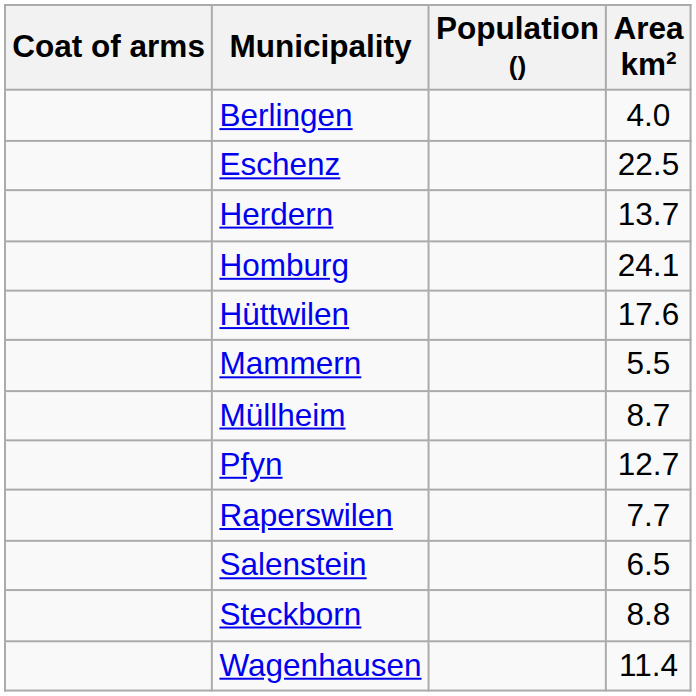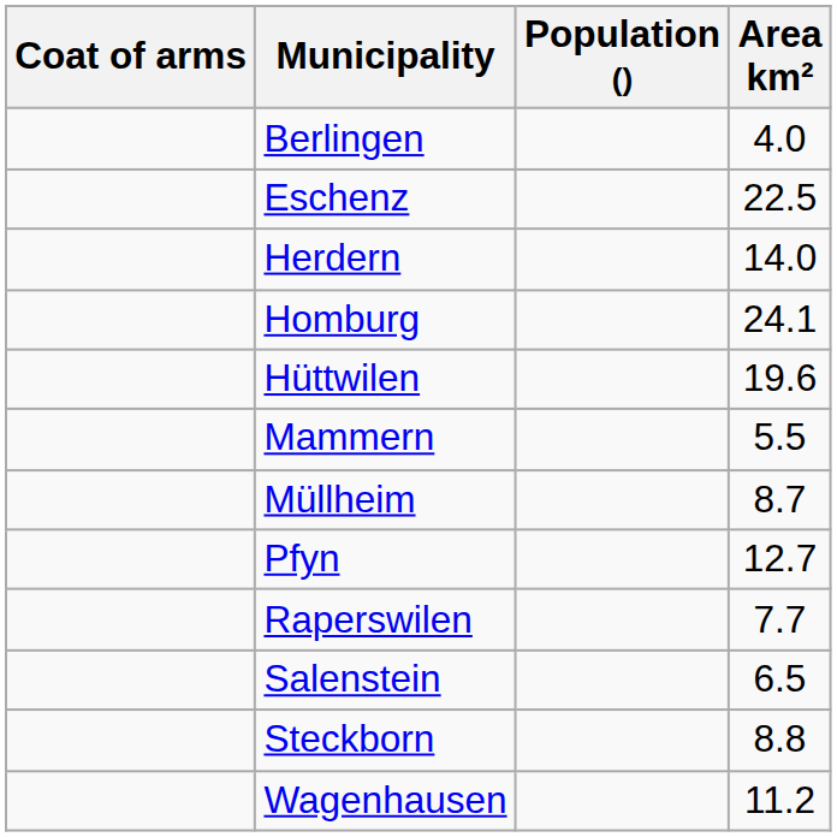 <table class="wikitable">
 <tr>
 <th>Coat of arms</th>
 <th>Municipality</th>
 <th>Population<br><small>()</small></th>
 <th>Area <br>km²</th>
 </tr>
 <tr>
 <td></td>
 <td><a href='#'>Berlingen</a></td>
 <td align="center"></td>
 <td align="center">4.0</td>
 </tr>
 <tr>
 <td></td>
 <td><a href='#'>Eschenz</a></td>
 <td align="center"></td>
 <td align="center">22.5</td>
 </tr>
 <tr>
 <td></td>
 <td><a href='#'>Herdern</a></td>
 <td align="center"></td>
-<td align="center">13.7</td>
+<td align="center">14.0</td>
 </tr>
 <tr>
 <td></td>
 <td><a href='#'>Homburg</a></td>
 <td align="center"></td>
 <td align="center">24.1</td>
 </tr>
 <tr>
 <td></td>
 <td><a href='#'>Hüttwilen</a></td>
 <td align="center"></td>
-<td align="center">17.6</td>
+<td align="center">19.6</td>
 </tr>
 <tr>
 <td></td>
 <td><a href='#'>Mammern</a></td>
 <td align="center"></td>
 <td align="center">5.5</td>
 </tr>
 <tr>
 <td></td>
 <td><a href='#'>Müllheim</a></td>
 <td align="center"></td>
 <td align="center">8.7</td>
 </tr>
 <tr>
 <td></td>
 <td><a href='#'>Pfyn</a></td>
 <td align="center"></td>
 <td align="center">12.7</td>
 </tr>
 <tr>
 <td></td>
 <td><a href='#'>Raperswilen</a></td>
 <td align="center"></td>
 <td align="center">7.7</td>
 </tr>
 <tr>
 <td></td>
 <td><a href='#'>Salenstein</a></td>
 <td align="center"></td>
 <td align="center">6.5</td>
 </tr>
 <tr>
 <td></td>
 <td><a href='#'>Steckborn</a></td>
 <td align="center"></td>
 <td align="center">8.8</td>
 </tr>
 <tr>
 <td></td>
 <td><a href='#'>Wagenhausen</a></td>
 <td align="center"></td>
-<td align="center">11.4</td>
+<td align="center">11.2</td>
 </tr>
 </table>
